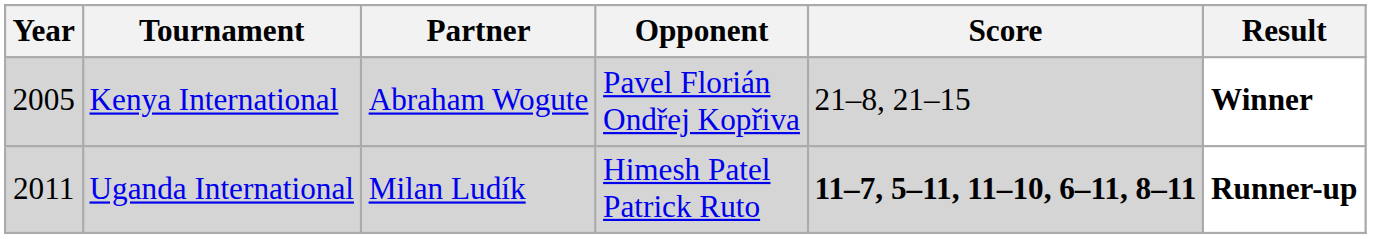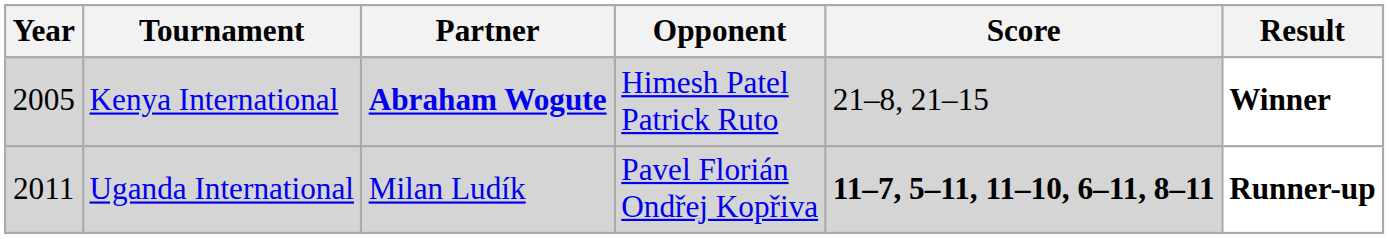 <table class="sortable wikitable" style="font-size: 90%">
 <tr>
 <th>Year</th>
 <th>Tournament</th>
 <th>Partner</th>
 <th>Opponent</th>
 <th>Score</th>
 <th>Result</th>
 </tr>
 <tr style="background:#D5D5D5">
 <td align="center">2005</td>
 <td align="left"><a href='#'>Kenya International</a></td>
-<td align="left"> <a href='#'>Abraham Wogute</a></td>
-<td align="left"> <a href='#'>Pavel Florián</a><br> <a href='#'>Ondřej Kopřiva</a></td>
+<td align="left"><strong> <a href='#'>Abraham Wogute</a></strong></td>
+<td align="left"> <a href='#'>Himesh Patel</a><br> <a href='#'>Patrick Ruto</a></td>
 <td align="left">21–8, 21–15</td>
 <td style="text-align:left; background:white"> <strong>Winner</strong></td>
 </tr>
 <tr style="background:#D5D5D5">
 <td align="center">2011</td>
 <td align="left"><a href='#'>Uganda International</a></td>
 <td align="left"> <a href='#'>Milan Ludík</a></td>
-<td align="left"> <a href='#'>Himesh Patel</a><br> <a href='#'>Patrick Ruto</a></td>
+<td align="left"> <a href='#'>Pavel Florián</a><br> <a href='#'>Ondřej Kopřiva</a></td>
 <td align="left"><strong>11–7, 5–11, 11–10, 6–11, 8–11</strong></td>
 <td style="text-align:left; background:white"> <strong>Runner-up</strong></td>
 </tr>
 </table>
